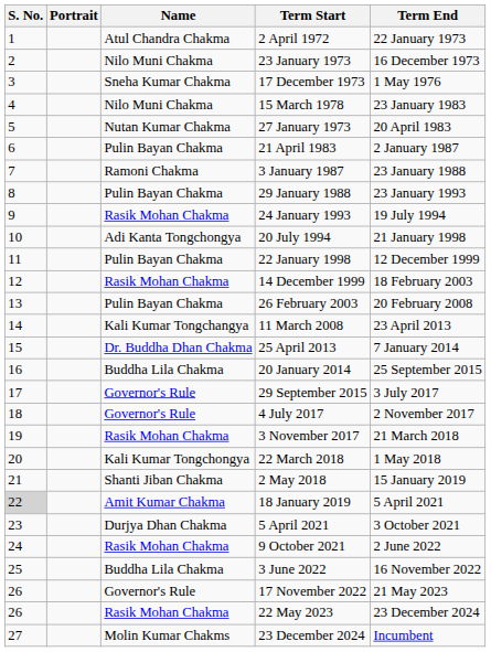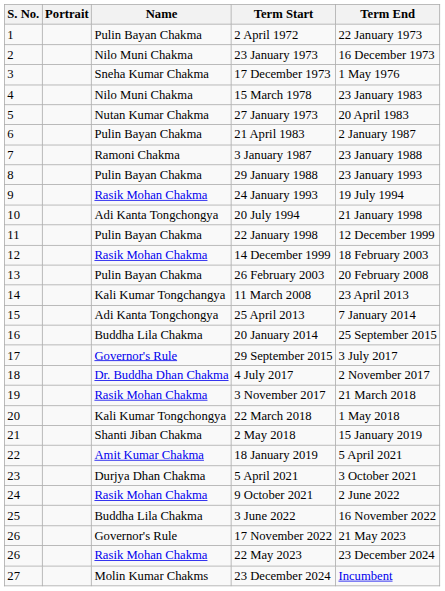 <table class="wikitable">
 <tr>
 <th>S. No.</th>
 <th>Portrait</th>
 <th>Name</th>
 <th>Term Start</th>
 <th>Term End</th>
 </tr>
 <tr>
 <td>1</td>
 <td></td>
-<td>Atul Chandra Chakma</td>
+<td>Pulin Bayan Chakma</td>
 <td>2 April 1972</td>
 <td>22 January 1973</td>
 </tr>
 <tr>
 <td>2</td>
 <td></td>
 <td>Nilo Muni Chakma</td>
 <td>23 January 1973</td>
 <td>16 December 1973</td>
 </tr>
 <tr>
 <td>3</td>
 <td></td>
 <td>Sneha Kumar Chakma</td>
 <td>17 December 1973</td>
 <td>1 May 1976</td>
 </tr>
 <tr>
 <td>4</td>
 <td></td>
 <td>Nilo Muni Chakma</td>
 <td>15 March 1978</td>
 <td>23 January 1983</td>
 </tr>
 <tr>
 <td>5</td>
 <td></td>
 <td>Nutan Kumar Chakma</td>
 <td>27 January 1973</td>
 <td>20 April 1983</td>
 </tr>
 <tr>
 <td>6</td>
 <td></td>
 <td>Pulin Bayan Chakma</td>
 <td>21 April 1983</td>
 <td>2 January 1987</td>
 </tr>
 <tr>
 <td>7</td>
 <td></td>
 <td>Ramoni Chakma</td>
 <td>3 January 1987</td>
 <td>23 January 1988</td>
 </tr>
 <tr>
 <td>8</td>
 <td></td>
 <td>Pulin Bayan Chakma</td>
 <td>29 January 1988</td>
 <td>23 January 1993</td>
 </tr>
 <tr>
 <td>9</td>
 <td></td>
 <td><a href='#'>Rasik Mohan Chakma</a></td>
 <td>24 January 1993</td>
 <td>19 July 1994</td>
 </tr>
 <tr>
 <td>10</td>
 <td></td>
 <td>Adi Kanta Tongchongya</td>
 <td>20 July 1994</td>
 <td>21 January 1998</td>
 </tr>
 <tr>
 <td>11</td>
 <td></td>
 <td>Pulin Bayan Chakma</td>
 <td>22 January 1998</td>
 <td>12 December 1999</td>
 </tr>
 <tr>
 <td>12</td>
 <td></td>
 <td><a href='#'>Rasik Mohan Chakma</a></td>
 <td>14 December 1999</td>
 <td>18 February 2003</td>
 </tr>
 <tr>
 <td>13</td>
 <td></td>
 <td>Pulin Bayan Chakma</td>
 <td>26 February 2003</td>
 <td>20 February 2008</td>
 </tr>
 <tr>
 <td>14</td>
 <td></td>
 <td>Kali Kumar Tongchangya</td>
 <td>11 March 2008</td>
 <td>23 April 2013</td>
 </tr>
 <tr>
 <td>15</td>
 <td></td>
-<td><a href='#'>Dr. Buddha Dhan Chakma</a></td>
+<td>Adi Kanta Tongchongya</td>
 <td>25 April 2013</td>
 <td>7 January 2014</td>
 </tr>
 <tr>
 <td>16</td>
 <td></td>
 <td>Buddha Lila Chakma</td>
 <td>20 January 2014</td>
 <td>25 September 2015</td>
 </tr>
 <tr>
 <td>17</td>
 <td></td>
 <td><a href='#'>Governor's Rule</a></td>
 <td>29 September 2015</td>
 <td>3 July 2017</td>
 </tr>
 <tr>
 <td>18</td>
 <td></td>
-<td><a href='#'>Governor's Rule</a></td>
+<td><a href='#'>Dr. Buddha Dhan Chakma</a></td>
 <td>4 July 2017</td>
 <td>2 November 2017</td>
 </tr>
 <tr>
 <td>19</td>
 <td></td>
 <td><a href='#'>Rasik Mohan Chakma</a></td>
 <td>3 November 2017</td>
 <td>21 March 2018</td>
 </tr>
 <tr>
 <td>20</td>
 <td></td>
 <td>Kali Kumar Tongchongya</td>
 <td>22 March 2018</td>
 <td>1 May 2018</td>
 </tr>
 <tr>
 <td>21</td>
 <td></td>
 <td>Shanti Jiban Chakma</td>
 <td>2 May 2018</td>
 <td>15 January 2019</td>
 </tr>
 <tr>
-<td style="background: lightgrey;">22</td>
+<td>22</td>
 <td></td>
 <td><a href='#'>Amit Kumar Chakma</a></td>
 <td>18 January 2019</td>
 <td>5 April 2021</td>
 </tr>
 <tr>
 <td>23</td>
 <td></td>
 <td>Durjya Dhan Chakma</td>
 <td>5 April 2021</td>
 <td>3 October 2021</td>
 </tr>
 <tr>
 <td>24</td>
 <td></td>
 <td><a href='#'>Rasik Mohan Chakma</a></td>
 <td>9 October 2021</td>
 <td>2 June 2022</td>
 </tr>
 <tr>
 <td>25</td>
 <td></td>
 <td>Buddha Lila Chakma</td>
 <td>3 June 2022</td>
 <td>16 November 2022</td>
 </tr>
 <tr>
 <td>26</td>
 <td></td>
 <td>Governor's Rule</td>
 <td>17 November 2022</td>
 <td>21 May 2023</td>
 </tr>
 <tr>
 <td>26</td>
 <td></td>
 <td><a href='#'>Rasik Mohan Chakma</a></td>
 <td>22 May 2023</td>
 <td>23 December 2024</td>
 </tr>
 <tr>
 <td>27</td>
 <td></td>
 <td>Molin Kumar Chakms</td>
 <td>23 December 2024</td>
 <td><a href='#'>Incumbent</a></td>
 </tr>
 </table>
